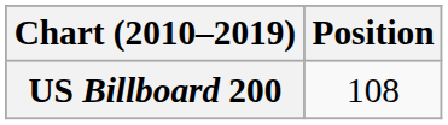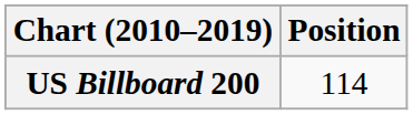 <table class="wikitable plainrowheaders" style="text-align:center">
 <tr>
 <th scope="col">Chart (2010–2019)</th>
 <th scope="col">Position</th>
 </tr>
 <tr>
 <th scope="row">US <em>Billboard</em> 200</th>
-<td>108</td>
+<td>114</td>
 </tr>
 </table>
